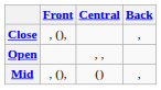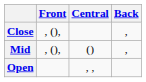 <table class="wikitable" style="text-align:center">
 <tr>
 <th></th>
 <th><a href='#'>Front</a></th>
 <th><a href='#'>Central</a></th>
 <th><a href='#'>Back</a></th>
 </tr>
 <tr style="text-align:center;">
 <th><a href='#'>Close</a></th>
 <td>, (), </td>
 <td></td>
 <td>, </td>
 </tr>
+<tr>
+<th><a href='#'>Mid</a></th>
+<td>, (), </td>
+<td>()</td>
+<td>, </td>
+</tr>
 <tr style="text-align:center;">
 <th><a href='#'>Open</a></th>
 <td></td>
 <td>, , </td>
 <td></td>
 </tr>
-<tr>
-<th><a href='#'>Mid</a></th>
-<td>, (), </td>
-<td>()</td>
-<td>, </td>
-</tr>
 </table>
